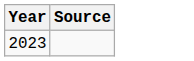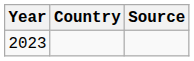 <table class="wikitable">
 <tr>
 <th>Year</th>
+<th>Country</th>
 <th>Source</th>
 </tr>
 <tr>
 <td>2023</td>
 <td></td>
+<td></td>
 </tr>
 </table>
